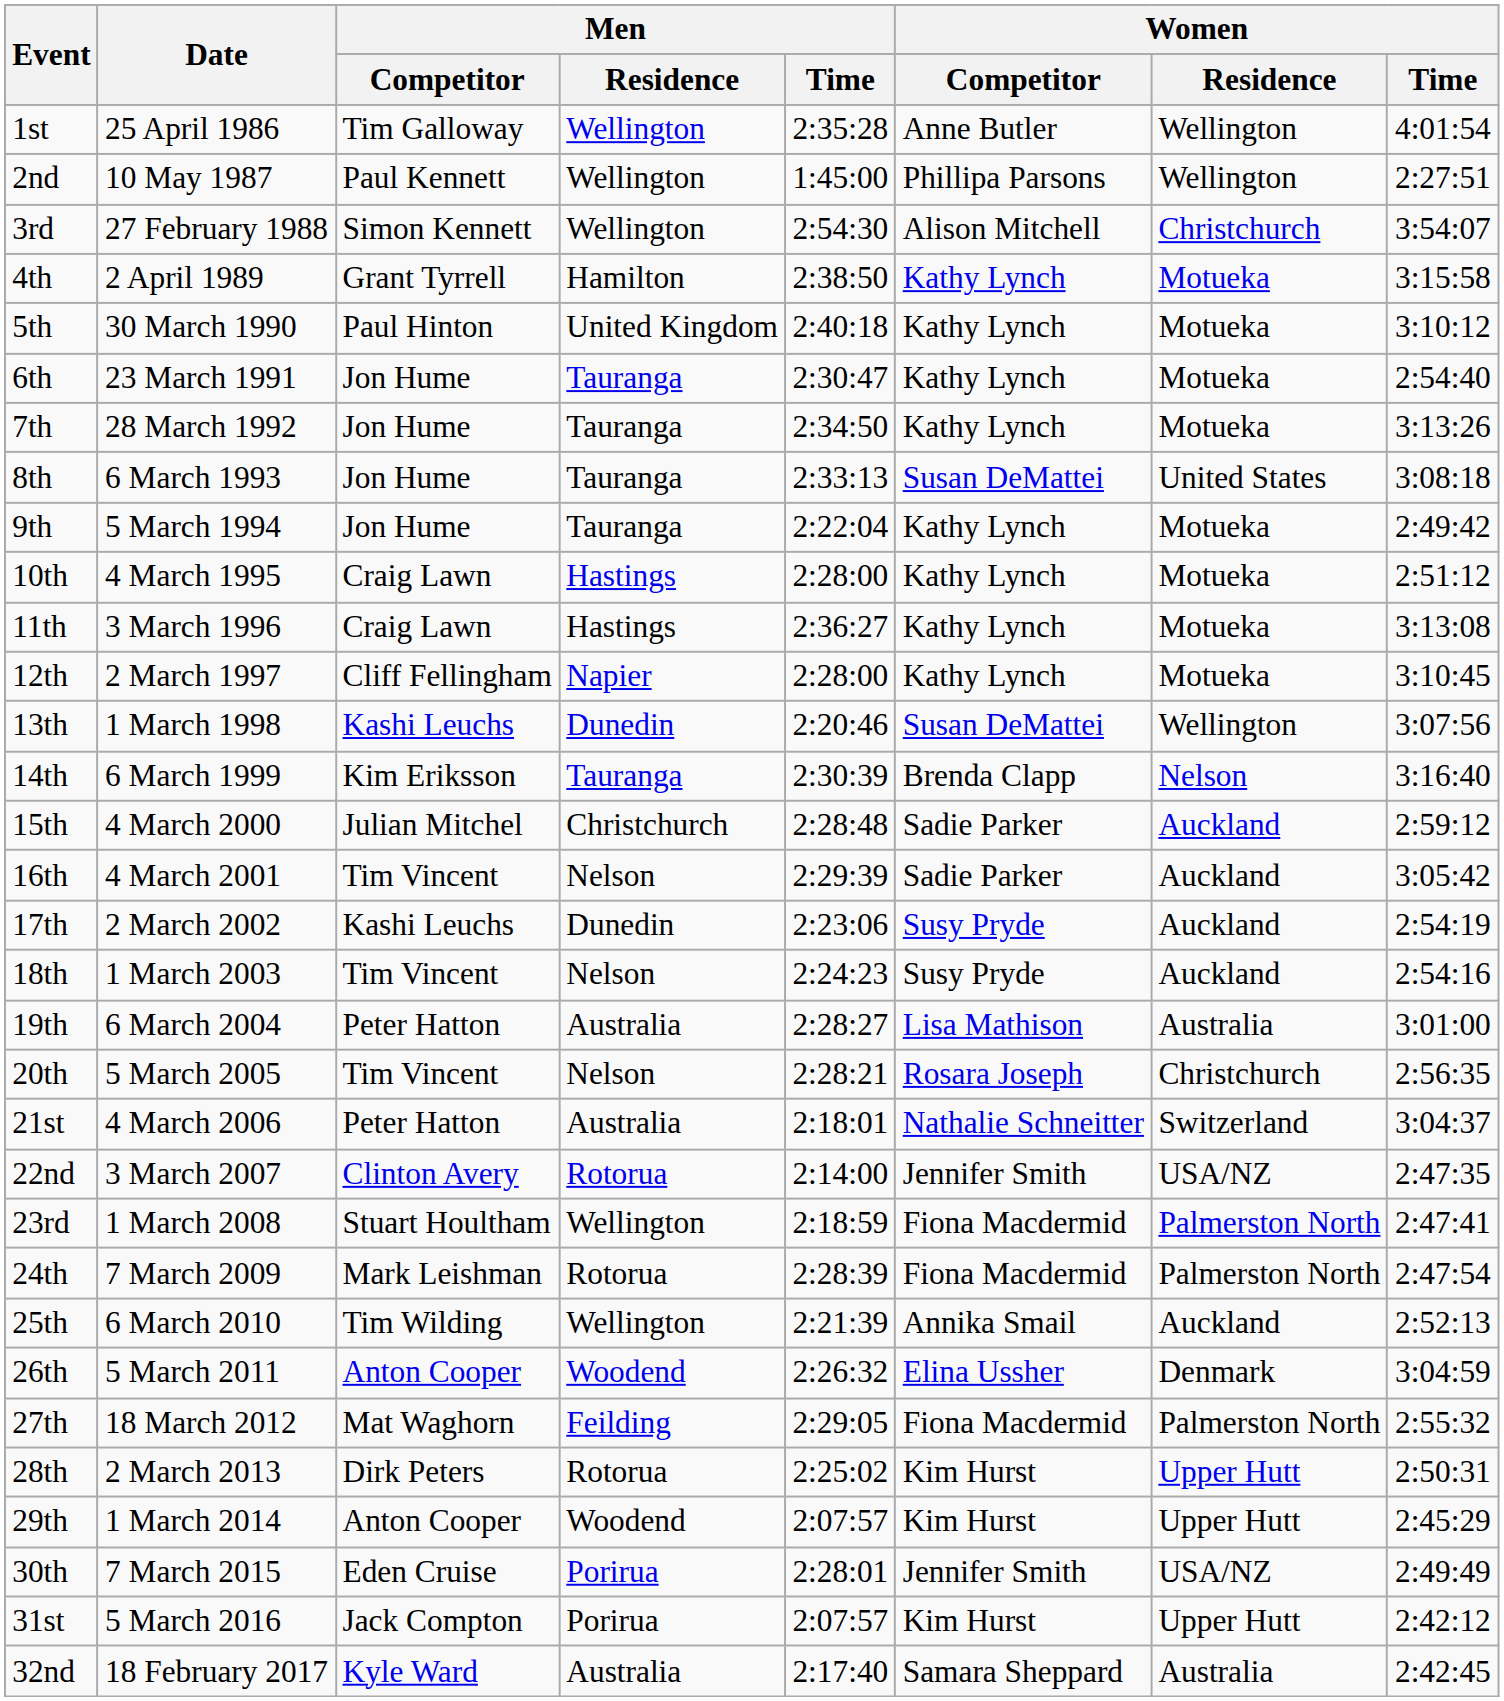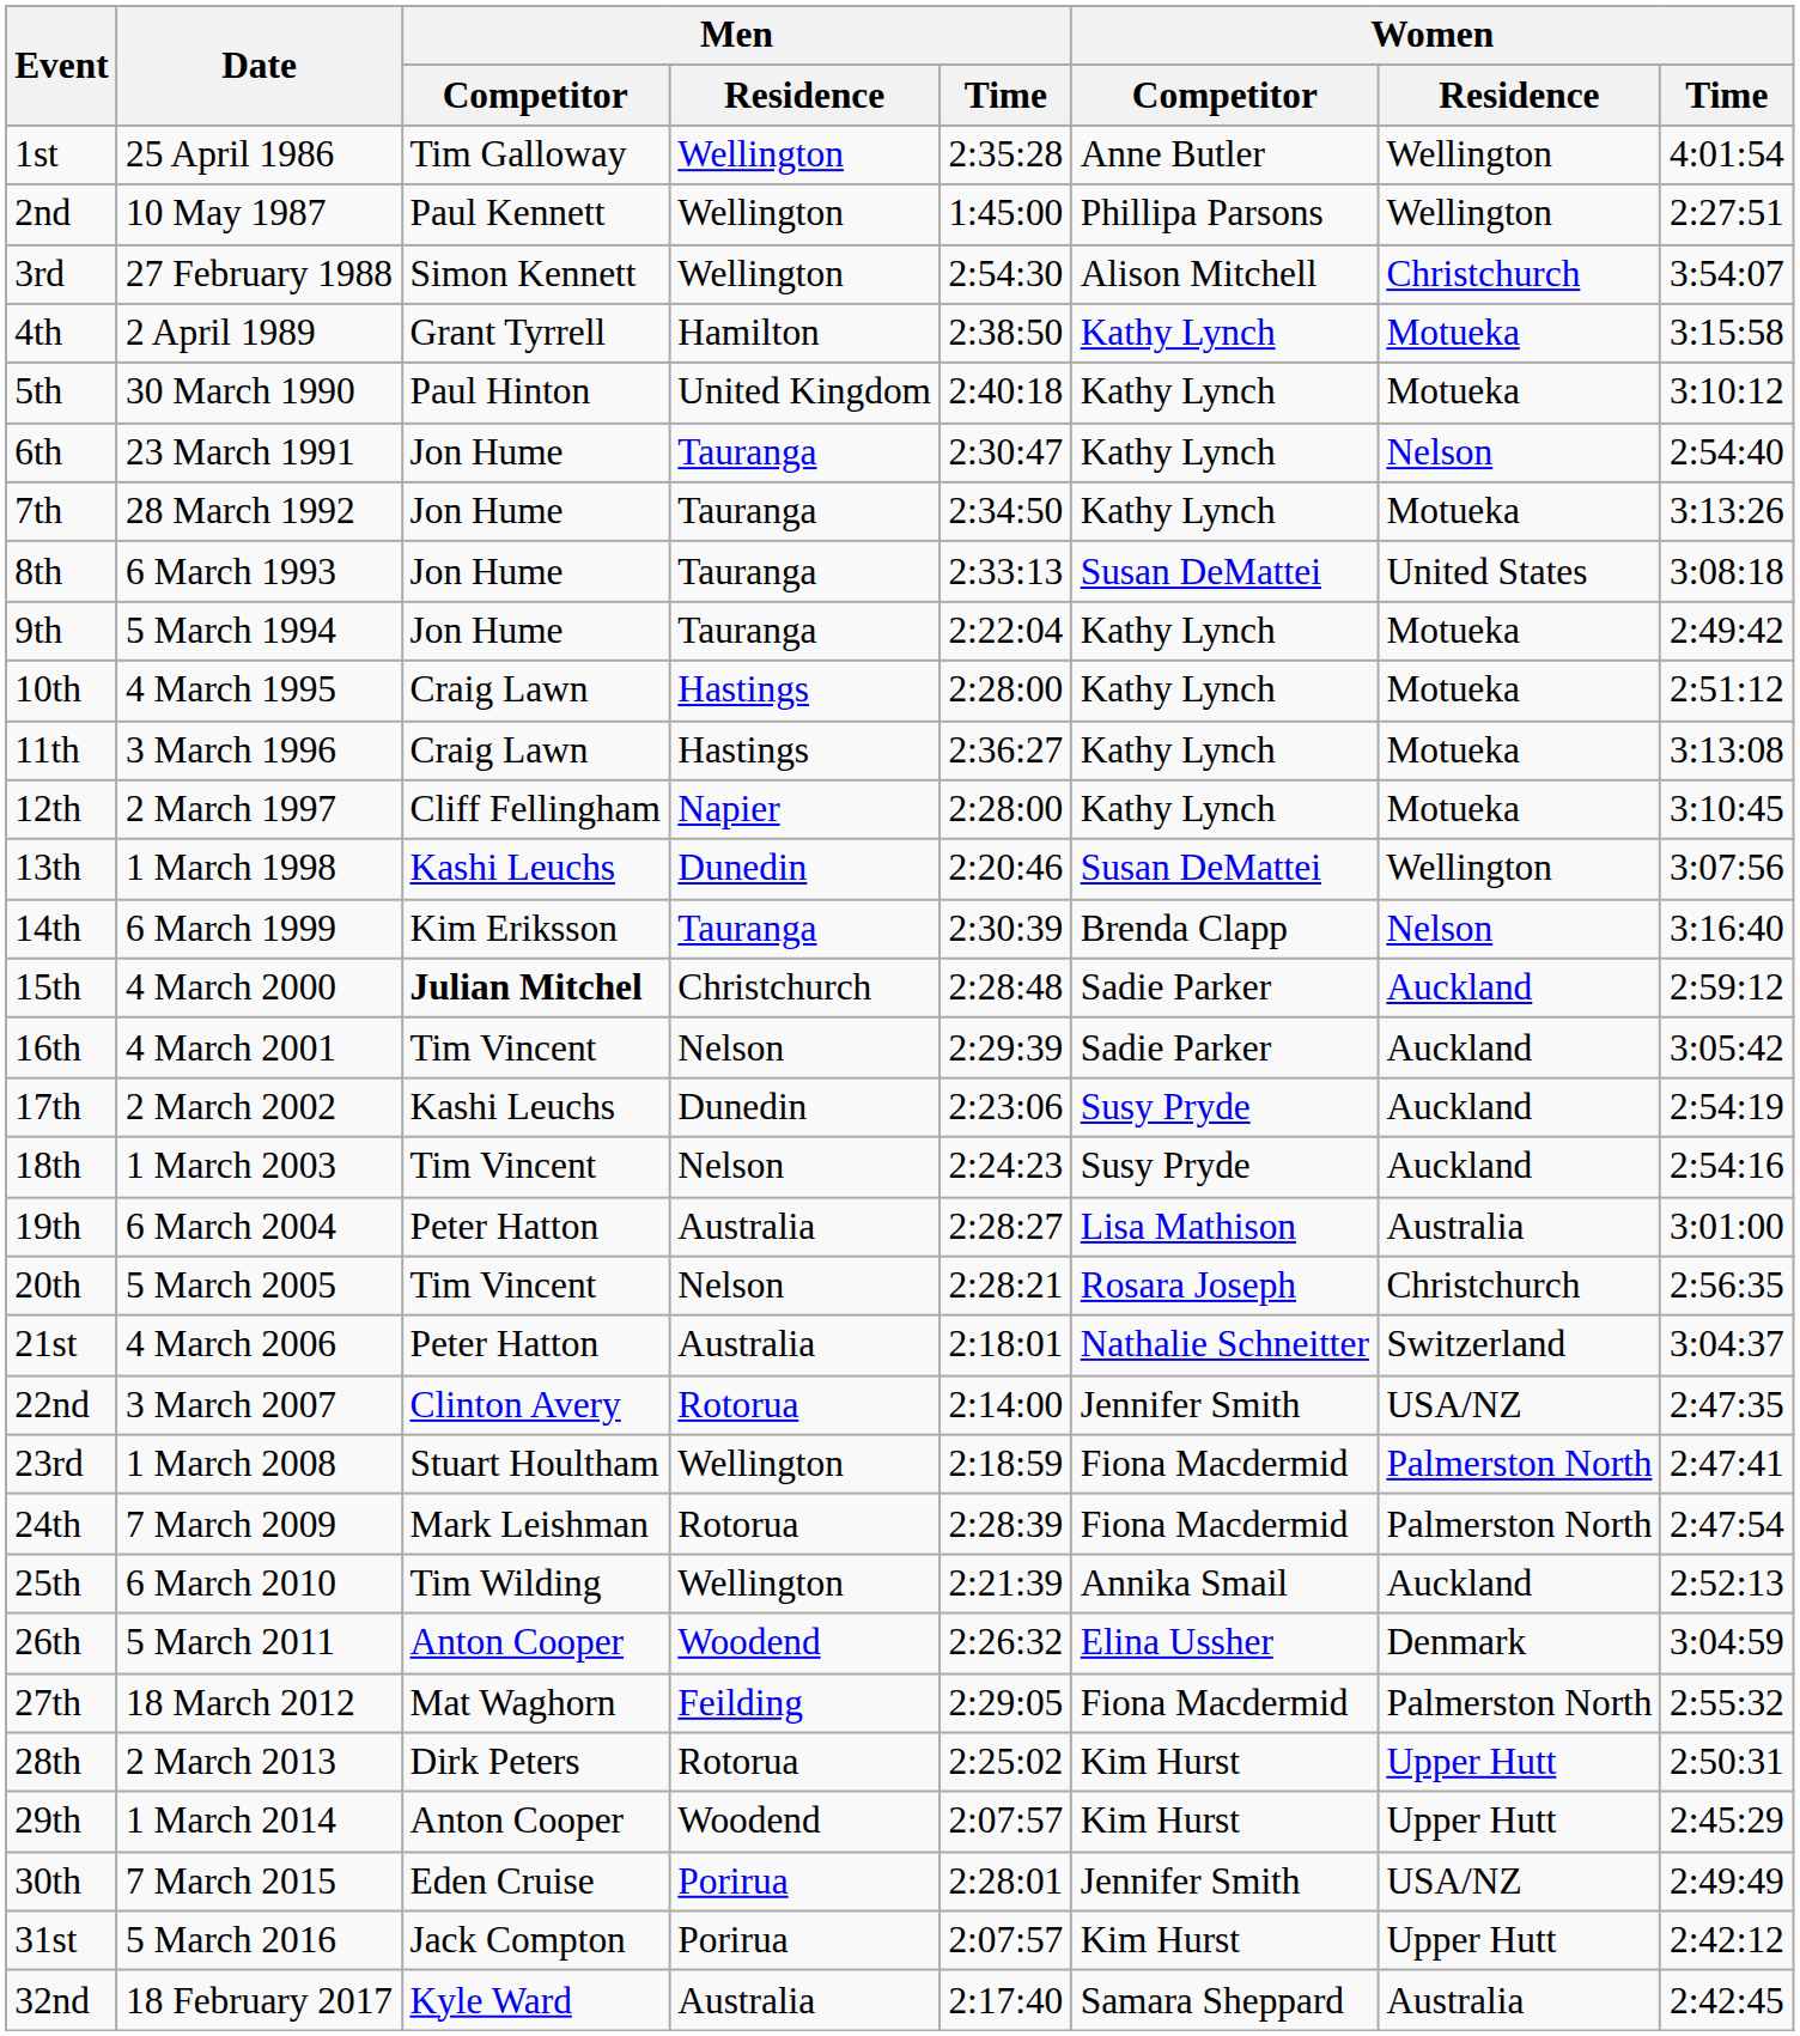 <table class="wikitable">
 <tr>
 <th rowspan=2>Event</th>
 <th rowspan=2>Date</th>
 <th colspan=3>Men</th>
 <th colspan=3>Women</th>
 </tr>
 <tr>
 <th>Competitor</th>
 <th>Residence</th>
 <th>Time</th>
 <th>Competitor</th>
 <th>Residence</th>
 <th>Time</th>
 </tr>
 <tr>
 <td>1st</td>
 <td>25 April 1986</td>
 <td>Tim Galloway</td>
 <td><a href='#'>Wellington</a></td>
 <td>2:35:28</td>
 <td>Anne Butler</td>
 <td>Wellington</td>
 <td>4:01:54</td>
 </tr>
 <tr>
 <td>2nd</td>
 <td>10 May 1987</td>
 <td>Paul Kennett</td>
 <td>Wellington</td>
 <td>1:45:00</td>
 <td>Phillipa Parsons</td>
 <td>Wellington</td>
 <td>2:27:51</td>
 </tr>
 <tr>
 <td>3rd</td>
 <td>27 February 1988</td>
 <td>Simon Kennett</td>
 <td>Wellington</td>
 <td>2:54:30</td>
 <td>Alison Mitchell</td>
 <td><a href='#'>Christchurch</a></td>
 <td>3:54:07</td>
 </tr>
 <tr>
 <td>4th</td>
 <td>2 April 1989</td>
 <td>Grant Tyrrell</td>
 <td>Hamilton</td>
 <td>2:38:50</td>
 <td><a href='#'>Kathy Lynch</a></td>
 <td><a href='#'>Motueka</a></td>
 <td>3:15:58</td>
 </tr>
 <tr>
 <td>5th</td>
 <td>30 March 1990</td>
 <td>Paul Hinton</td>
 <td>United Kingdom</td>
 <td>2:40:18</td>
 <td>Kathy Lynch</td>
 <td>Motueka</td>
 <td>3:10:12</td>
 </tr>
 <tr>
 <td>6th</td>
 <td>23 March 1991</td>
 <td>Jon Hume</td>
 <td><a href='#'>Tauranga</a></td>
 <td>2:30:47</td>
 <td>Kathy Lynch</td>
-<td>Motueka</td>
+<td><a href='#'>Nelson</a></td>
 <td>2:54:40</td>
 </tr>
 <tr>
 <td>7th</td>
 <td>28 March 1992</td>
 <td>Jon Hume</td>
 <td>Tauranga</td>
 <td>2:34:50</td>
 <td>Kathy Lynch</td>
 <td>Motueka</td>
 <td>3:13:26</td>
 </tr>
 <tr>
 <td>8th</td>
 <td>6 March 1993</td>
 <td>Jon Hume</td>
 <td>Tauranga</td>
 <td>2:33:13</td>
 <td><a href='#'>Susan DeMattei</a></td>
 <td>United States</td>
 <td>3:08:18</td>
 </tr>
 <tr>
 <td>9th</td>
 <td>5 March 1994</td>
 <td>Jon Hume</td>
 <td>Tauranga</td>
 <td>2:22:04</td>
 <td>Kathy Lynch</td>
 <td>Motueka</td>
 <td>2:49:42</td>
 </tr>
 <tr>
 <td>10th</td>
 <td>4 March 1995</td>
 <td>Craig Lawn</td>
 <td><a href='#'>Hastings</a></td>
 <td>2:28:00</td>
 <td>Kathy Lynch</td>
 <td>Motueka</td>
 <td>2:51:12</td>
 </tr>
 <tr>
 <td>11th</td>
 <td>3 March 1996</td>
 <td>Craig Lawn</td>
 <td>Hastings</td>
 <td>2:36:27</td>
 <td>Kathy Lynch</td>
 <td>Motueka</td>
 <td>3:13:08</td>
 </tr>
 <tr>
 <td>12th</td>
 <td>2 March 1997</td>
 <td>Cliff Fellingham</td>
 <td><a href='#'>Napier</a></td>
 <td>2:28:00</td>
 <td>Kathy Lynch</td>
 <td>Motueka</td>
 <td>3:10:45</td>
 </tr>
 <tr>
 <td>13th</td>
 <td>1 March 1998</td>
 <td><a href='#'>Kashi Leuchs</a></td>
 <td><a href='#'>Dunedin</a></td>
 <td>2:20:46</td>
 <td><a href='#'>Susan DeMattei</a></td>
 <td>Wellington</td>
 <td>3:07:56</td>
 </tr>
 <tr>
 <td>14th</td>
 <td>6 March 1999</td>
 <td>Kim Eriksson</td>
 <td><a href='#'>Tauranga</a></td>
 <td>2:30:39</td>
 <td>Brenda Clapp</td>
 <td><a href='#'>Nelson</a></td>
 <td>3:16:40</td>
 </tr>
 <tr>
 <td>15th</td>
 <td>4 March 2000</td>
-<td>Julian Mitchel</td>
+<td><strong>Julian Mitchel</strong></td>
 <td>Christchurch</td>
 <td>2:28:48</td>
 <td>Sadie Parker</td>
 <td><a href='#'>Auckland</a></td>
 <td>2:59:12</td>
 </tr>
 <tr>
 <td>16th</td>
 <td>4 March 2001</td>
 <td>Tim Vincent</td>
 <td>Nelson</td>
 <td>2:29:39</td>
 <td>Sadie Parker</td>
 <td>Auckland</td>
 <td>3:05:42</td>
 </tr>
 <tr>
 <td>17th</td>
 <td>2 March 2002</td>
 <td>Kashi Leuchs</td>
 <td>Dunedin</td>
 <td>2:23:06</td>
 <td><a href='#'>Susy Pryde</a></td>
 <td>Auckland</td>
 <td>2:54:19</td>
 </tr>
 <tr>
 <td>18th</td>
 <td>1 March 2003</td>
 <td>Tim Vincent</td>
 <td>Nelson</td>
 <td>2:24:23</td>
 <td>Susy Pryde</td>
 <td>Auckland</td>
 <td>2:54:16</td>
 </tr>
 <tr>
 <td>19th</td>
 <td>6 March 2004</td>
 <td>Peter Hatton</td>
 <td>Australia</td>
 <td>2:28:27</td>
 <td><a href='#'>Lisa Mathison</a></td>
 <td>Australia</td>
 <td>3:01:00</td>
 </tr>
 <tr>
 <td>20th</td>
 <td>5 March 2005</td>
 <td>Tim Vincent</td>
 <td>Nelson</td>
 <td>2:28:21</td>
 <td><a href='#'>Rosara Joseph</a></td>
 <td>Christchurch</td>
 <td>2:56:35</td>
 </tr>
 <tr>
 <td>21st</td>
 <td>4 March 2006</td>
 <td>Peter Hatton</td>
 <td>Australia</td>
 <td>2:18:01</td>
 <td><a href='#'>Nathalie Schneitter</a></td>
 <td>Switzerland</td>
 <td>3:04:37</td>
 </tr>
 <tr>
 <td>22nd</td>
 <td>3 March 2007</td>
 <td><a href='#'>Clinton Avery</a></td>
 <td><a href='#'>Rotorua</a></td>
 <td>2:14:00</td>
 <td>Jennifer Smith</td>
 <td>USA/NZ</td>
 <td>2:47:35</td>
 </tr>
 <tr>
 <td>23rd</td>
 <td>1 March 2008</td>
 <td>Stuart Houltham</td>
 <td>Wellington</td>
 <td>2:18:59</td>
 <td>Fiona Macdermid</td>
 <td><a href='#'>Palmerston North</a></td>
 <td>2:47:41</td>
 </tr>
 <tr>
 <td>24th</td>
 <td>7 March 2009</td>
 <td>Mark Leishman</td>
 <td>Rotorua</td>
 <td>2:28:39</td>
 <td>Fiona Macdermid</td>
 <td>Palmerston North</td>
 <td>2:47:54</td>
 </tr>
 <tr>
 <td>25th</td>
 <td>6 March 2010</td>
 <td>Tim Wilding</td>
 <td>Wellington</td>
 <td>2:21:39</td>
 <td>Annika Smail</td>
 <td>Auckland</td>
 <td>2:52:13</td>
 </tr>
 <tr>
 <td>26th</td>
 <td>5 March 2011</td>
 <td><a href='#'>Anton Cooper</a></td>
 <td><a href='#'>Woodend</a></td>
 <td>2:26:32</td>
 <td><a href='#'>Elina Ussher</a></td>
 <td>Denmark</td>
 <td>3:04:59</td>
 </tr>
 <tr>
 <td>27th</td>
 <td>18 March 2012</td>
 <td>Mat Waghorn</td>
 <td><a href='#'>Feilding</a></td>
 <td>2:29:05</td>
 <td>Fiona Macdermid</td>
 <td>Palmerston North</td>
 <td>2:55:32</td>
 </tr>
 <tr>
 <td>28th</td>
 <td>2 March 2013</td>
 <td>Dirk Peters</td>
 <td>Rotorua</td>
 <td>2:25:02</td>
 <td>Kim Hurst</td>
 <td><a href='#'>Upper Hutt</a></td>
 <td>2:50:31</td>
 </tr>
 <tr>
 <td>29th</td>
 <td>1 March 2014</td>
 <td>Anton Cooper</td>
 <td>Woodend</td>
 <td>2:07:57</td>
 <td>Kim Hurst</td>
 <td>Upper Hutt</td>
 <td>2:45:29</td>
 </tr>
 <tr>
 <td>30th</td>
 <td>7 March 2015</td>
 <td>Eden Cruise</td>
 <td><a href='#'>Porirua</a></td>
 <td>2:28:01</td>
 <td>Jennifer Smith</td>
 <td>USA/NZ</td>
 <td>2:49:49</td>
 </tr>
 <tr>
 <td>31st</td>
 <td>5 March 2016</td>
 <td>Jack Compton</td>
 <td>Porirua</td>
 <td>2:07:57</td>
 <td>Kim Hurst</td>
 <td>Upper Hutt</td>
 <td>2:42:12</td>
 </tr>
 <tr>
 <td>32nd</td>
 <td>18 February 2017</td>
 <td><a href='#'>Kyle Ward</a></td>
 <td>Australia</td>
 <td>2:17:40</td>
 <td>Samara Sheppard</td>
 <td>Australia</td>
 <td>2:42:45</td>
 </tr>
 </table>
